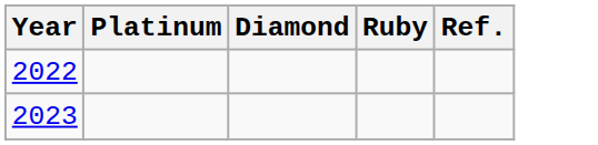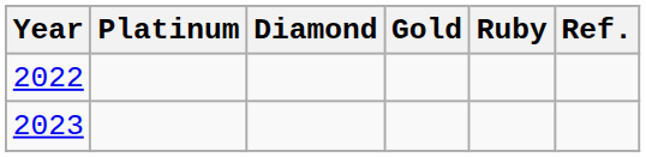 <table class= "wikitable">
 <tr>
 <th>Year</th>
 <th>Platinum</th>
 <th>Diamond</th>
+<th>Gold</th>
 <th>Ruby</th>
 <th>Ref.</th>
 </tr>
 <tr>
 <td><a href='#'>2022</a></td>
+<td></td>
 <td></td>
 <td></td>
 <td></td>
 <td></td>
 </tr>
 <tr>
 <td><a href='#'>2023</a></td>
 <td></td>
 <td></td>
 <td></td>
 <td></td>
+<td></td>
 </tr>
 </table>
